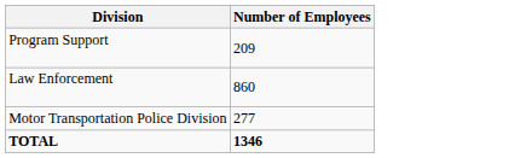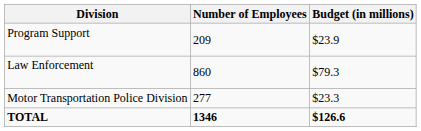 <table border="1" cellspacing="0" cellpadding="5" style="border-collapse:collapse;" class="wikitable">
 <tr>
 <th>Division</th>
 <th>Number of Employees</th>
+<th>Budget (in millions)</th>
 </tr>
 <tr>
 <td>Program Support<br><br></td>
 <td>209</td>
+<td>$23.9</td>
 </tr>
 <tr>
 <td>Law Enforcement<br><br></td>
 <td>860</td>
+<td>$79.3</td>
 </tr>
 <tr>
 <td>Motor Transportation Police Division</td>
 <td>277</td>
+<td>$23.3</td>
 </tr>
 <tr>
 <td><strong>TOTAL</strong></td>
 <td><strong>1346</strong></td>
+<td><strong>$126.6</strong></td>
 </tr>
 </table>
